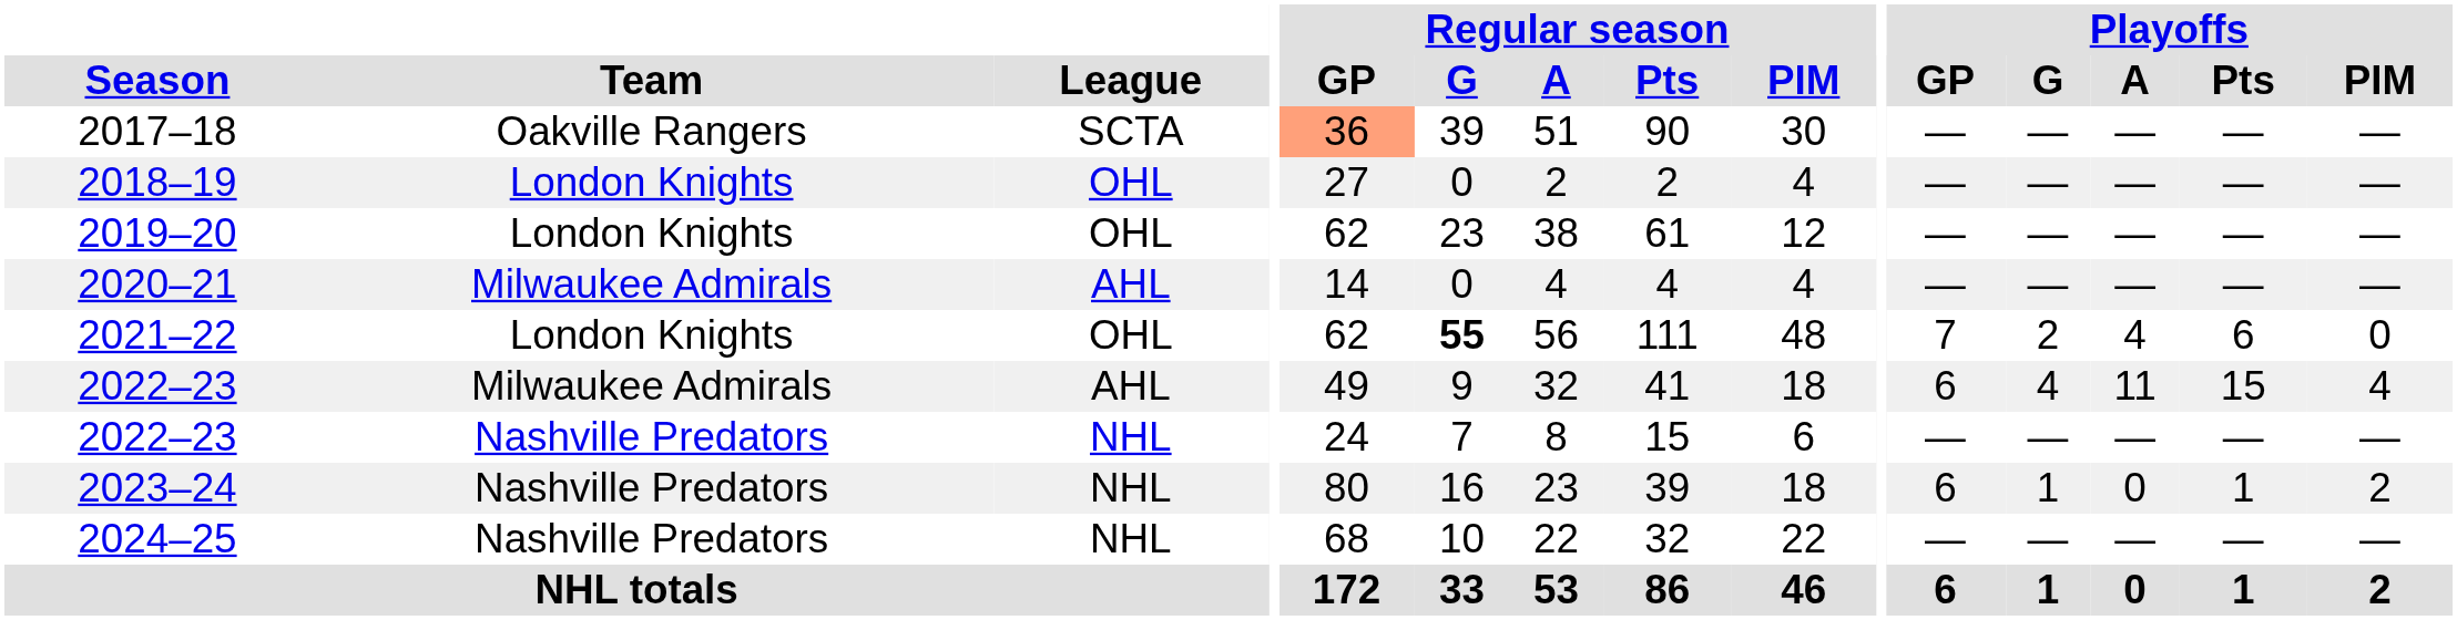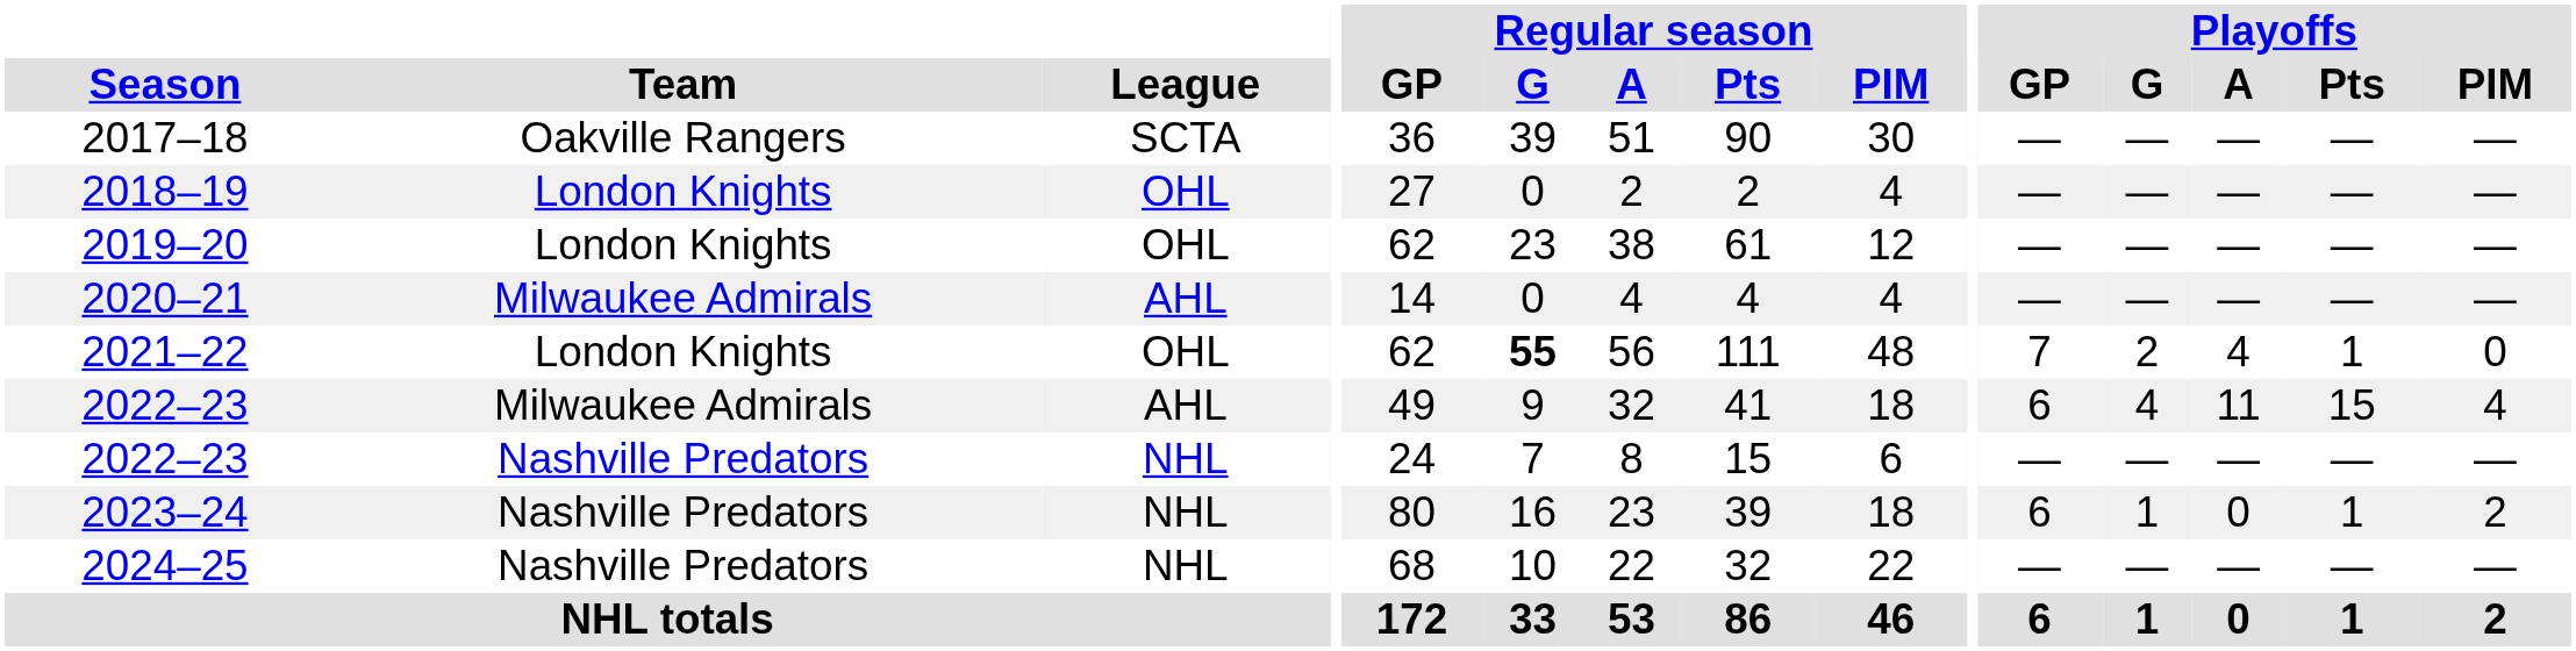 <table border="0" cellpadding="1" cellspacing="0" style="text-align:center; width:60em">
 <tr bgcolor="#e0e0e0">
 <th colspan="3" bgcolor="#ffffff"></th>
 <th rowspan="99" bgcolor="#ffffff"></th>
 <th colspan="5"><a href='#'>Regular season</a></th>
 <th rowspan="99" bgcolor="#ffffff"></th>
 <th colspan="5"><a href='#'>Playoffs</a></th>
 </tr>
 <tr bgcolor="#e0e0e0">
 <th><a href='#'>Season</a></th>
 <th>Team</th>
 <th>League</th>
 <th>GP</th>
 <th><a href='#'>G</a></th>
 <th><a href='#'>A</a></th>
 <th><a href='#'>Pts</a></th>
 <th><a href='#'>PIM</a></th>
 <th>GP</th>
 <th>G</th>
 <th>A</th>
 <th>Pts</th>
 <th>PIM</th>
 </tr>
 <tr>
 <td>2017–18</td>
 <td>Oakville Rangers</td>
 <td>SCTA</td>
-<td style="background: lightsalmon;">36</td>
+<td>36</td>
 <td>39</td>
 <td>51</td>
 <td>90</td>
 <td>30</td>
 <td>—</td>
 <td>—</td>
 <td>—</td>
 <td>—</td>
 <td>—</td>
 </tr>
 <tr bgcolor="#f0f0f0">
 <td><a href='#'>2018–19</a></td>
 <td><a href='#'>London Knights</a></td>
 <td><a href='#'>OHL</a></td>
 <td>27</td>
 <td>0</td>
 <td>2</td>
 <td>2</td>
 <td>4</td>
 <td>—</td>
 <td>—</td>
 <td>—</td>
 <td>—</td>
 <td>—</td>
 </tr>
 <tr>
 <td><a href='#'>2019–20</a></td>
 <td>London Knights</td>
 <td>OHL</td>
 <td>62</td>
 <td>23</td>
 <td>38</td>
 <td>61</td>
 <td>12</td>
 <td>—</td>
 <td>—</td>
 <td>—</td>
 <td>—</td>
 <td>—</td>
 </tr>
 <tr bgcolor="#f0f0f0">
 <td><a href='#'>2020–21</a></td>
 <td><a href='#'>Milwaukee Admirals</a></td>
 <td><a href='#'>AHL</a></td>
 <td>14</td>
 <td>0</td>
 <td>4</td>
 <td>4</td>
 <td>4</td>
 <td>—</td>
 <td>—</td>
 <td>—</td>
 <td>—</td>
 <td>—</td>
 </tr>
 <tr>
 <td><a href='#'>2021–22</a></td>
 <td>London Knights</td>
 <td>OHL</td>
 <td>62</td>
 <td><strong>55</strong></td>
 <td>56</td>
 <td>111</td>
 <td>48</td>
 <td>7</td>
 <td>2</td>
 <td>4</td>
-<td>6</td>
+<td>1</td>
 <td>0</td>
 </tr>
 <tr bgcolor="#f0f0f0">
 <td><a href='#'>2022–23</a></td>
 <td>Milwaukee Admirals</td>
 <td>AHL</td>
 <td>49</td>
 <td>9</td>
 <td>32</td>
 <td>41</td>
 <td>18</td>
 <td>6</td>
 <td>4</td>
 <td>11</td>
 <td>15</td>
 <td>4</td>
 </tr>
 <tr>
 <td><a href='#'>2022–23</a></td>
 <td><a href='#'>Nashville Predators</a></td>
 <td><a href='#'>NHL</a></td>
 <td>24</td>
 <td>7</td>
 <td>8</td>
 <td>15</td>
 <td>6</td>
 <td>—</td>
 <td>—</td>
 <td>—</td>
 <td>—</td>
 <td>—</td>
 </tr>
 <tr bgcolor="#f0f0f0">
 <td><a href='#'>2023–24</a></td>
 <td>Nashville Predators</td>
 <td>NHL</td>
 <td>80</td>
 <td>16</td>
 <td>23</td>
 <td>39</td>
 <td>18</td>
 <td>6</td>
 <td>1</td>
 <td>0</td>
 <td>1</td>
 <td>2</td>
 </tr>
 <tr>
 <td><a href='#'>2024–25</a></td>
 <td>Nashville Predators</td>
 <td>NHL</td>
 <td>68</td>
 <td>10</td>
 <td>22</td>
 <td>32</td>
 <td>22</td>
 <td>—</td>
 <td>—</td>
 <td>—</td>
 <td>—</td>
 <td>—</td>
 </tr>
 <tr bgcolor="#e0e0e0">
 <th colspan="3">NHL totals</th>
 <th>172</th>
 <th>33</th>
 <th>53</th>
 <th>86</th>
 <th>46</th>
 <th>6</th>
 <th>1</th>
 <th>0</th>
 <th>1</th>
 <th>2</th>
 </tr>
 </table>
